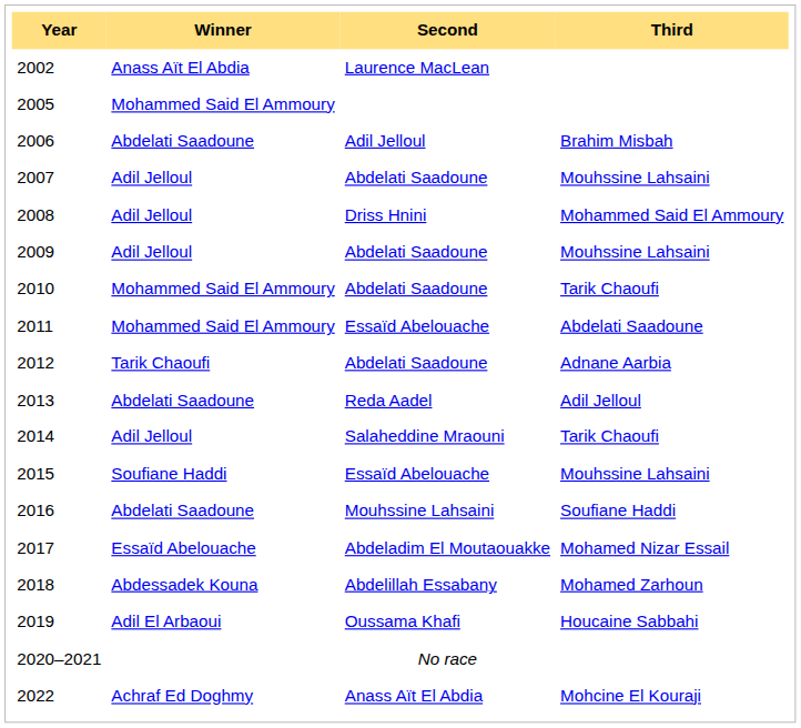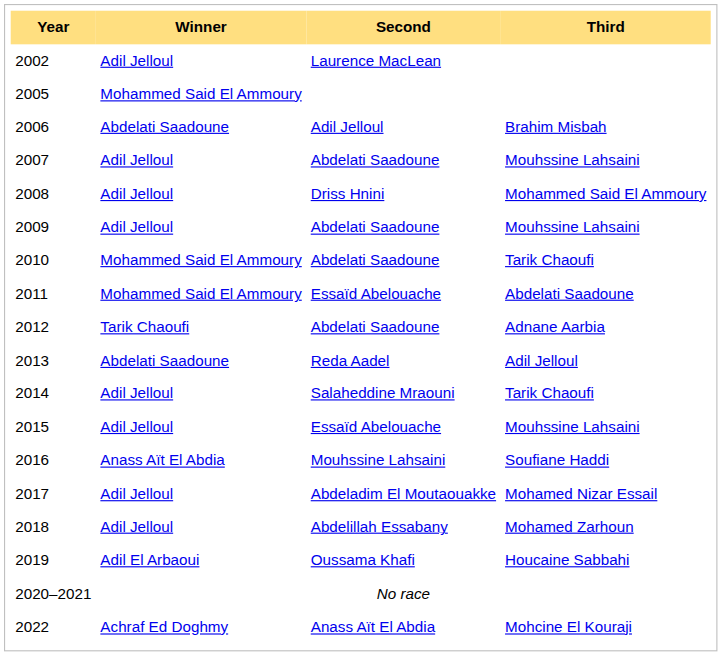 <table cellpadding="4" cellspacing="0"  style="border: 1px solid silver; color: black; margin: 0 0 0.5em 0; background-color: white; padding: 5px; text-align: left; font-size:85%; vertical-align: top; line-height:1.6em;">
 <tr>
 <th scope=col; align="center" bgcolor="FFDF80">Year</th>
 <th scope=col; align="center" bgcolor="FFDF80">Winner</th>
 <th scope=col; align="center" bgcolor="FFDF80">Second</th>
 <th scope=col; align="center" bgcolor="FFDF80">Third</th>
 </tr>
 <tr>
 </tr>
 <tr>
 <td>2002</td>
-<td><a href='#'>Anass Aït El Abdia</a></td>
+<td><a href='#'>Adil Jelloul</a></td>
 <td><a href='#'>Laurence MacLean</a></td>
 <td></td>
 </tr>
 <tr>
 <td>2005</td>
 <td><a href='#'>Mohammed Said El Ammoury</a></td>
 <td></td>
 <td></td>
 </tr>
 <tr>
 <td>2006</td>
 <td><a href='#'>Abdelati Saadoune</a></td>
 <td><a href='#'>Adil Jelloul</a></td>
 <td><a href='#'>Brahim Misbah</a></td>
 </tr>
 <tr>
 <td>2007</td>
 <td><a href='#'>Adil Jelloul</a></td>
 <td><a href='#'>Abdelati Saadoune</a></td>
 <td><a href='#'>Mouhssine Lahsaini</a></td>
 </tr>
 <tr>
 <td>2008</td>
 <td><a href='#'>Adil Jelloul </a></td>
 <td><a href='#'>Driss Hnini</a></td>
 <td><a href='#'>Mohammed Said El Ammoury</a></td>
 </tr>
 <tr>
 <td>2009</td>
 <td><a href='#'>Adil Jelloul</a></td>
 <td><a href='#'>Abdelati Saadoune</a></td>
 <td><a href='#'>Mouhssine Lahsaini</a></td>
 </tr>
 <tr>
 <td>2010</td>
 <td><a href='#'>Mohammed Said El Ammoury</a></td>
 <td><a href='#'>Abdelati Saadoune</a></td>
 <td><a href='#'>Tarik Chaoufi</a></td>
 </tr>
 <tr>
 <td>2011</td>
 <td><a href='#'>Mohammed Said El Ammoury</a></td>
 <td><a href='#'>Essaïd Abelouache</a></td>
 <td><a href='#'>Abdelati Saadoune</a></td>
 </tr>
 <tr>
 <td>2012</td>
 <td><a href='#'>Tarik Chaoufi</a></td>
 <td><a href='#'>Abdelati Saadoune</a></td>
 <td><a href='#'>Adnane Aarbia</a></td>
 </tr>
 <tr>
 <td>2013</td>
 <td><a href='#'>Abdelati Saadoune</a></td>
 <td><a href='#'>Reda Aadel</a></td>
 <td><a href='#'>Adil Jelloul</a></td>
 </tr>
 <tr>
 <td>2014</td>
 <td><a href='#'>Adil Jelloul</a></td>
 <td><a href='#'>Salaheddine Mraouni</a></td>
 <td><a href='#'>Tarik Chaoufi</a></td>
 </tr>
 <tr>
 <td>2015</td>
-<td><a href='#'>Soufiane Haddi</a></td>
+<td><a href='#'>Adil Jelloul</a></td>
 <td><a href='#'>Essaïd Abelouache</a></td>
 <td><a href='#'>Mouhssine Lahsaini</a></td>
 </tr>
 <tr>
 <td>2016</td>
-<td><a href='#'>Abdelati Saadoune</a></td>
+<td><a href='#'>Anass Aït El Abdia</a></td>
 <td><a href='#'>Mouhssine Lahsaini</a></td>
 <td><a href='#'>Soufiane Haddi</a></td>
 </tr>
 <tr>
 <td>2017</td>
-<td><a href='#'>Essaïd Abelouache</a></td>
+<td><a href='#'>Adil Jelloul </a></td>
 <td><a href='#'>Abdeladim El Moutaouakke</a></td>
 <td><a href='#'>Mohamed Nizar Essail</a></td>
 </tr>
 <tr>
 <td>2018</td>
-<td><a href='#'>Abdessadek Kouna</a></td>
+<td><a href='#'>Adil Jelloul</a></td>
 <td><a href='#'>Abdelillah Essabany</a></td>
 <td><a href='#'>Mohamed Zarhoun</a></td>
 </tr>
 <tr>
 <td>2019</td>
 <td><a href='#'>Adil El Arbaoui</a></td>
 <td><a href='#'>Oussama Khafi</a></td>
 <td><a href='#'>Houcaine Sabbahi</a></td>
 </tr>
 <tr>
 <td>2020–2021</td>
 <td colspan=3 align=center><em>No race</em></td>
 </tr>
 <tr>
 <td>2022</td>
 <td><a href='#'>Achraf Ed Doghmy</a></td>
 <td><a href='#'>Anass Aït El Abdia</a></td>
 <td><a href='#'>Mohcine El Kouraji</a></td>
 </tr>
 </table>
